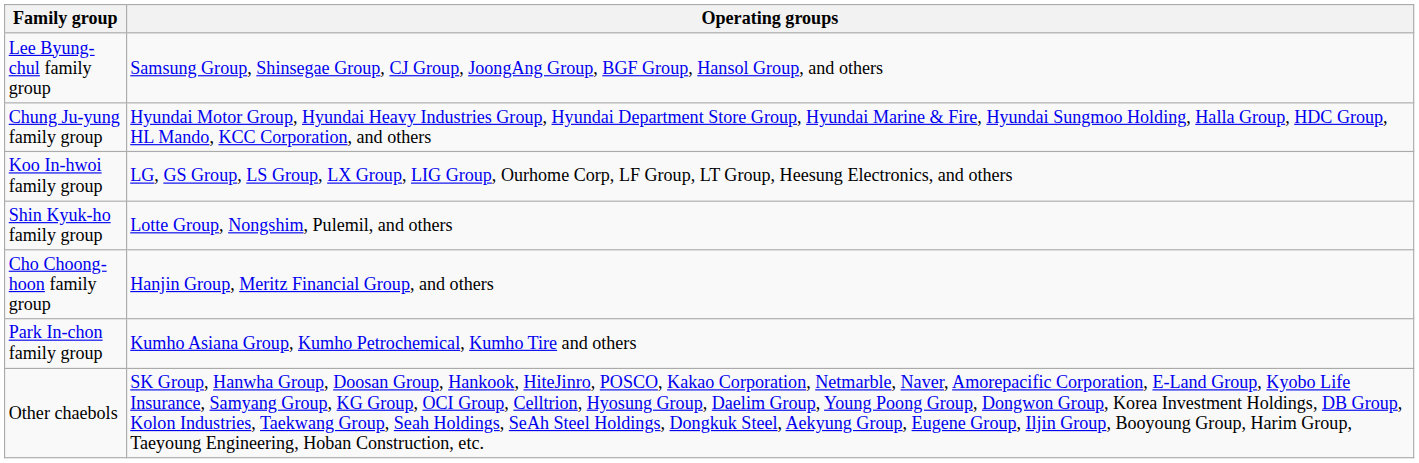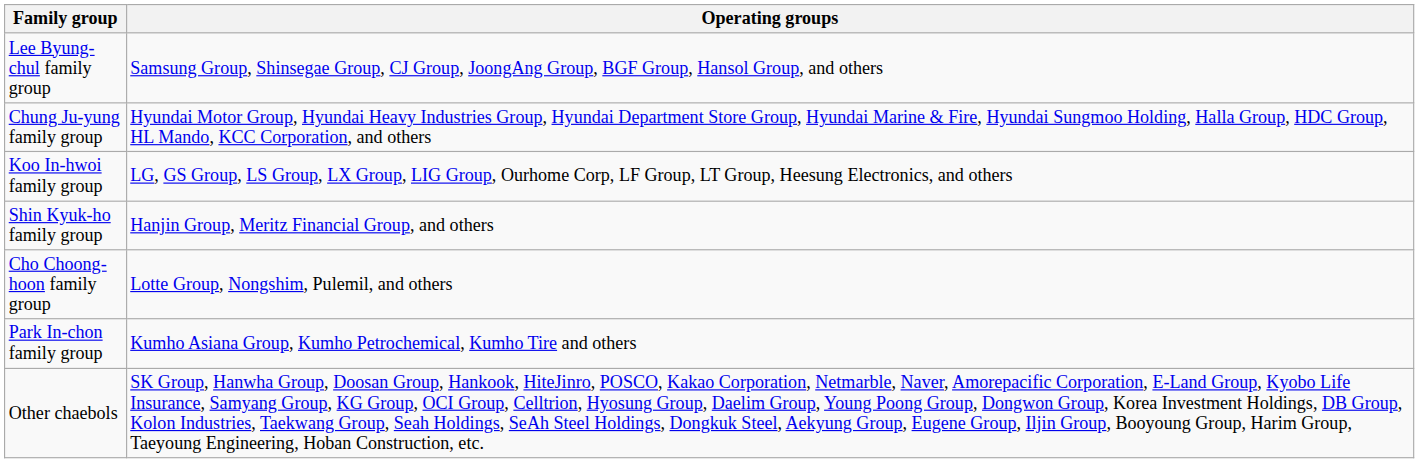 <table class = "wikitable sortable">
 <tr>
 <th>Family group</th>
 <th>Operating groups</th>
 </tr>
 <tr>
 <td><a href='#'>Lee Byung-chul</a> family group</td>
 <td><a href='#'>Samsung Group</a>, <a href='#'>Shinsegae Group</a>, <a href='#'>CJ Group</a>, <a href='#'>JoongAng Group</a>, <a href='#'>BGF Group</a>, <a href='#'>Hansol Group</a>, and others</td>
 </tr>
 <tr>
 <td><a href='#'>Chung Ju-yung</a> family group</td>
 <td><a href='#'>Hyundai Motor Group</a>, <a href='#'>Hyundai Heavy Industries Group</a>, <a href='#'>Hyundai Department Store Group</a>, <a href='#'>Hyundai Marine & Fire</a>, <a href='#'>Hyundai Sungmoo Holding</a>, <a href='#'>Halla Group</a>, <a href='#'>HDC Group</a>, <a href='#'>HL Mando</a>, <a href='#'>KCC Corporation</a>, and others</td>
 </tr>
 <tr>
 <td><a href='#'>Koo In-hwoi</a> family group</td>
 <td><a href='#'>LG</a>, <a href='#'>GS Group</a>, <a href='#'>LS Group</a>, <a href='#'>LX Group</a>, <a href='#'>LIG Group</a>, Ourhome Corp, LF Group, LT Group, Heesung Electronics, and others</td>
 </tr>
 <tr>
 <td><a href='#'>Shin Kyuk-ho</a> family group</td>
-<td><a href='#'>Lotte Group</a>, <a href='#'>Nongshim</a>, Pulemil, and others</td>
+<td><a href='#'>Hanjin Group</a>, <a href='#'>Meritz Financial Group</a>, and others</td>
 </tr>
 <tr>
 <td><a href='#'>Cho Choong-hoon</a> family group</td>
-<td><a href='#'>Hanjin Group</a>, <a href='#'>Meritz Financial Group</a>, and others</td>
+<td><a href='#'>Lotte Group</a>, <a href='#'>Nongshim</a>, Pulemil, and others</td>
 </tr>
 <tr>
 <td><a href='#'>Park In-chon</a> family group</td>
 <td><a href='#'>Kumho Asiana Group</a>, <a href='#'>Kumho Petrochemical</a>, <a href='#'>Kumho Tire</a> and others</td>
 </tr>
 <tr>
 <td>Other chaebols</td>
 <td><a href='#'>SK Group</a>, <a href='#'>Hanwha Group</a>, <a href='#'>Doosan Group</a>, <a href='#'>Hankook</a>, <a href='#'>HiteJinro</a>, <a href='#'>POSCO</a>, <a href='#'>Kakao Corporation</a>, <a href='#'>Netmarble</a>, <a href='#'>Naver</a>, <a href='#'>Amorepacific Corporation</a>, <a href='#'>E-Land Group</a>, <a href='#'>Kyobo Life Insurance</a>, <a href='#'>Samyang Group</a>, <a href='#'>KG Group</a>, <a href='#'>OCI Group</a>, <a href='#'>Celltrion</a>, <a href='#'>Hyosung Group</a>, <a href='#'>Daelim Group</a>, <a href='#'>Young Poong Group</a>, <a href='#'>Dongwon Group</a>, Korea Investment Holdings, <a href='#'>DB Group</a>, <a href='#'>Kolon Industries</a>, <a href='#'>Taekwang Group</a>, <a href='#'>Seah Holdings</a>, <a href='#'>SeAh Steel Holdings</a>, <a href='#'>Dongkuk Steel</a>, <a href='#'>Aekyung Group</a>, <a href='#'>Eugene Group</a>, <a href='#'>Iljin Group</a>, Booyoung Group, Harim Group, Taeyoung Engineering, Hoban Construction, etc.</td>
 </tr>
 </table>
